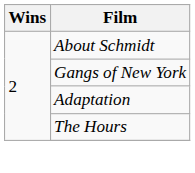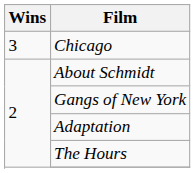 <table class="wikitable">
 <tr>
 <th>Wins</th>
 <th>Film</th>
+</tr>
+<tr>
+<td>3</td>
+<td><em>Chicago</em></td>
 </tr>
 <tr>
 <td rowspan="5">2</td>
 <td><em>About Schmidt</em></td>
 </tr>
 <tr>
 <td><em>Gangs of New York</em></td>
 </tr>
 <tr>
 <td><em>Adaptation</em></td>
 </tr>
 <tr>
 <td><em>The Hours</em></td>
 </tr>
 <tr>
 </tr>
 </table>
